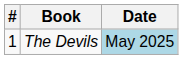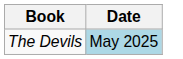 <table class="wikitable">
 <tr>
-<th>#</th>
 <th>Book</th>
 <th>Date</th>
 </tr>
 <tr>
-<td>1</td>
 <td><em>The Devils</em></td>
 <td style="background: lightblue;">May 2025</td>
 </tr>
 </table>
